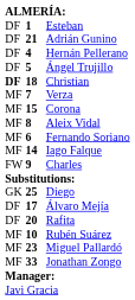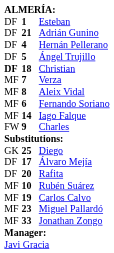 <table style="font-size: 90%" cellspacing="0" cellpadding="0" align="center">
 <tr>
 <td colspan=4><strong>ALMERÍA:</strong></td>
 </tr>
 <tr>
 <th width=25></th>
 <th width=25></th>
 </tr>
 <tr>
 <td>DF</td>
 <td><strong>1</strong></td>
 <td> <a href='#'>Esteban</a></td>
 <td></td>
 </tr>
 <tr>
 <td>DF</td>
 <td><strong>21</strong></td>
 <td> <a href='#'>Adrián Gunino</a></td>
 <td></td>
 </tr>
 <tr>
 <td>DF</td>
 <td><strong>4</strong></td>
 <td> <a href='#'>Hernán Pellerano</a></td>
 </tr>
 <tr>
 <td>DF</td>
 <td><strong>5</strong></td>
 <td> <a href='#'>Ángel Trujillo</a></td>
 </tr>
 <tr>
 <td><strong>DF</strong></td>
 <td><strong>18</strong></td>
 <td> <a href='#'>Christian</a></td>
 <td></td>
 </tr>
 <tr>
 <td>MF</td>
 <td><strong>7</strong></td>
 <td> <a href='#'>Verza</a></td>
-</tr>
-<tr>
-<td>MF</td>
-<td><strong>15</strong></td>
-<td> <a href='#'>Corona</a></td>
-<td></td>
-<td></td>
 </tr>
 <tr>
 <td>MF</td>
 <td><strong>8</strong></td>
 <td> <a href='#'>Aleix Vidal</a></td>
 </tr>
 <tr>
 <td>MF</td>
 <td><strong>6</strong></td>
 <td> <a href='#'>Fernando Soriano</a></td>
 <td></td>
 <td></td>
 </tr>
 <tr>
 <td>MF</td>
 <td><strong>14</strong></td>
 <td> <a href='#'>Iago Falque</a></td>
 <td></td>
 </tr>
 <tr>
 <td>FW</td>
 <td><strong>9</strong></td>
 <td> <a href='#'>Charles</a></td>
 <td></td>
 <td></td>
 </tr>
 <tr>
 <td colspan=3><strong>Substitutions:</strong></td>
 </tr>
 <tr>
 <td>GK</td>
 <td><strong>25</strong></td>
 <td> <a href='#'>Diego</a></td>
 </tr>
 <tr>
 <td>DF</td>
 <td><strong>17</strong></td>
 <td> <a href='#'>Álvaro Mejía</a></td>
 <td></td>
 <td></td>
 </tr>
 <tr>
 <td>DF</td>
 <td><strong>20</strong></td>
 <td> <a href='#'>Rafita</a></td>
 </tr>
 <tr>
 <td>MF</td>
 <td><strong>10</strong></td>
 <td> <a href='#'>Rubén Suárez</a></td>
 </tr>
 <tr>
 <td>MF</td>
+<td><strong>19</strong></td>
+<td> <a href='#'>Carlos Calvo</a></td>
+<td></td>
+<td></td>
+</tr>
+<tr>
+<td>MF</td>
 <td><strong>23</strong></td>
 <td> <a href='#'>Miguel Pallardó</a></td>
 </tr>
 <tr>
 <td>MF</td>
 <td><strong>33</strong></td>
 <td> <a href='#'>Jonathan Zongo</a></td>
 <td></td>
 <td></td>
 </tr>
 <tr>
 <td colspan=3><strong>Manager:</strong></td>
 </tr>
 <tr>
 <td colspan=3> <a href='#'>Javi Gracia</a></td>
 </tr>
 </table>
